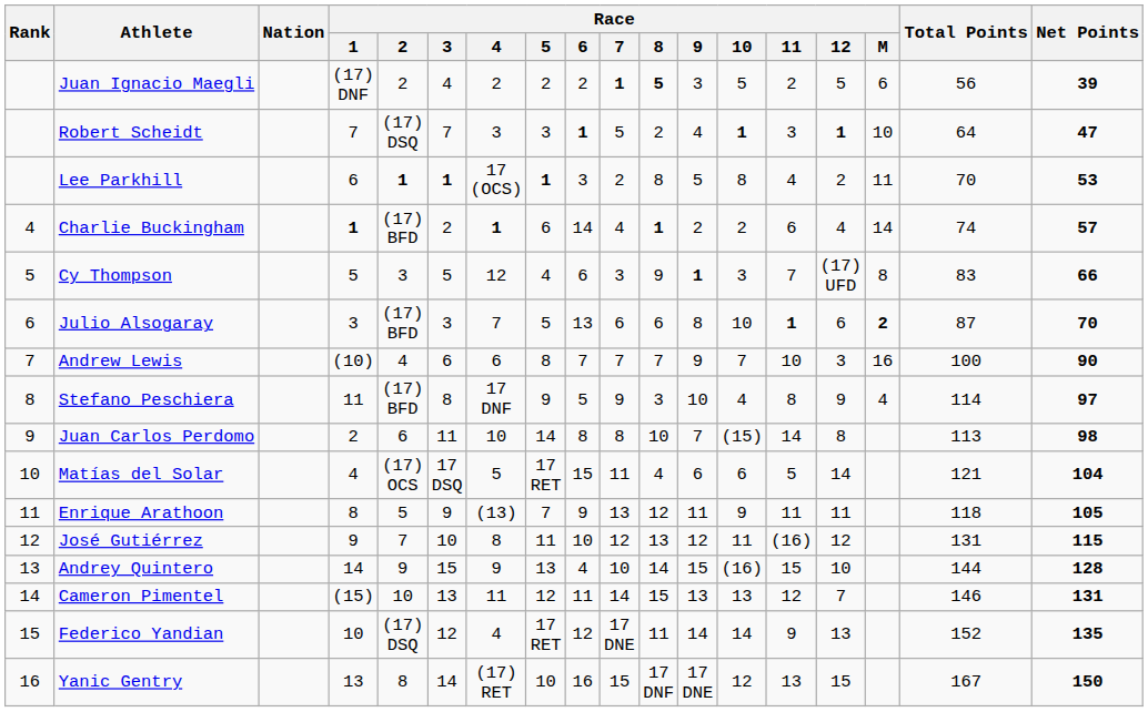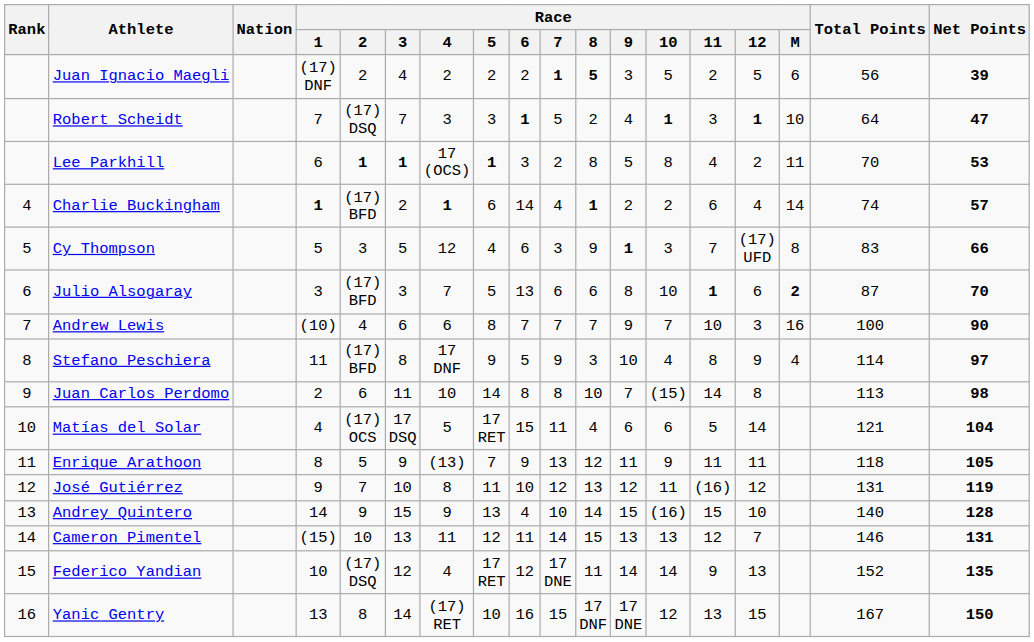 <table class="wikitable" style="text-align:center">
 <tr>
 <th rowspan="2">Rank</th>
 <th rowspan="2">Athlete</th>
 <th rowspan="2">Nation</th>
 <th colspan="13">Race</th>
 <th rowspan="2">Total Points</th>
 <th rowspan="2">Net Points</th>
 </tr>
 <tr>
 <th width=20>1</th>
 <th width=20>2</th>
 <th width=20>3</th>
 <th width=20>4</th>
 <th width=20>5</th>
 <th width=20>6</th>
 <th width=20>7</th>
 <th width=20>8</th>
 <th width=20>9</th>
 <th width=20>10</th>
 <th width=20>11</th>
 <th width=20>12</th>
 <th width=20>M</th>
 </tr>
 <tr>
 <td></td>
 <td align=left><a href='#'>Juan Ignacio Maegli</a></td>
 <td align=left></td>
 <td>(17)<br>DNF</td>
 <td>2</td>
 <td>4</td>
 <td>2</td>
 <td>2</td>
 <td>2</td>
 <td><strong>1</strong></td>
 <td><strong>5</strong></td>
 <td>3</td>
 <td>5</td>
 <td>2</td>
 <td>5</td>
 <td>6</td>
 <td>56</td>
 <td><strong>39</strong></td>
 </tr>
 <tr>
 <td></td>
 <td align=left><a href='#'>Robert Scheidt</a></td>
 <td align=left></td>
 <td>7</td>
 <td>(17)<br>DSQ</td>
 <td>7</td>
 <td>3</td>
 <td>3</td>
 <td><strong>1</strong></td>
 <td>5</td>
 <td>2</td>
 <td>4</td>
 <td><strong>1</strong></td>
 <td>3</td>
 <td><strong>1</strong></td>
 <td>10</td>
 <td>64</td>
 <td><strong>47</strong></td>
 </tr>
 <tr>
 <td></td>
 <td align=left><a href='#'>Lee Parkhill</a></td>
 <td align=left></td>
 <td>6</td>
 <td><strong>1</strong></td>
 <td><strong>1</strong></td>
 <td>17<br>(OCS)</td>
 <td><strong>1</strong></td>
 <td>3</td>
 <td>2</td>
 <td>8</td>
 <td>5</td>
 <td>8</td>
 <td>4</td>
 <td>2</td>
 <td>11</td>
 <td>70</td>
 <td><strong>53</strong></td>
 </tr>
 <tr>
 <td>4</td>
 <td align=left><a href='#'>Charlie Buckingham</a></td>
 <td align=left></td>
 <td><strong>1</strong></td>
 <td>(17) <br>BFD</td>
 <td>2</td>
 <td><strong>1</strong></td>
 <td>6</td>
 <td>14</td>
 <td>4</td>
 <td><strong>1</strong></td>
 <td>2</td>
 <td>2</td>
 <td>6</td>
 <td>4</td>
 <td>14</td>
 <td>74</td>
 <td><strong>57</strong></td>
 </tr>
 <tr>
 <td>5</td>
 <td align=left><a href='#'>Cy Thompson</a></td>
 <td align=left></td>
 <td>5</td>
 <td>3</td>
 <td>5</td>
 <td>12</td>
 <td>4</td>
 <td>6</td>
 <td>3</td>
 <td>9</td>
 <td><strong>1</strong></td>
 <td>3</td>
 <td>7</td>
 <td>(17)<br>UFD</td>
 <td>8</td>
 <td>83</td>
 <td><strong>66</strong></td>
 </tr>
 <tr>
 <td>6</td>
 <td align=left><a href='#'>Julio Alsogaray</a></td>
 <td align=left></td>
 <td>3</td>
 <td>(17)<br>BFD</td>
 <td>3</td>
 <td>7</td>
 <td>5</td>
 <td>13</td>
 <td>6</td>
 <td>6</td>
 <td>8</td>
 <td>10</td>
 <td><strong>1</strong></td>
 <td>6</td>
 <td><strong>2</strong></td>
 <td>87</td>
 <td><strong>70</strong></td>
 </tr>
 <tr>
 <td>7</td>
 <td align=left><a href='#'>Andrew Lewis</a></td>
 <td align=left></td>
 <td>(10)</td>
 <td>4</td>
 <td>6</td>
 <td>6</td>
 <td>8</td>
 <td>7</td>
 <td>7</td>
 <td>7</td>
 <td>9</td>
 <td>7</td>
 <td>10</td>
 <td>3</td>
 <td>16</td>
 <td>100</td>
 <td><strong>90</strong></td>
 </tr>
 <tr>
 <td>8</td>
 <td align=left><a href='#'>Stefano Peschiera</a></td>
 <td align=left></td>
 <td>11</td>
 <td>(17)<br>BFD</td>
 <td>8</td>
 <td>17<br>DNF</td>
 <td>9</td>
 <td>5</td>
 <td>9</td>
 <td>3</td>
 <td>10</td>
 <td>4</td>
 <td>8</td>
 <td>9</td>
 <td>4</td>
 <td>114</td>
 <td><strong>97</strong></td>
 </tr>
 <tr>
 <td>9</td>
 <td align=left><a href='#'>Juan Carlos Perdomo</a></td>
 <td align=left></td>
 <td>2</td>
 <td>6</td>
 <td>11</td>
 <td>10</td>
 <td>14</td>
 <td>8</td>
 <td>8</td>
 <td>10</td>
 <td>7</td>
 <td>(15)</td>
 <td>14</td>
 <td>8</td>
 <td></td>
 <td>113</td>
 <td><strong>98</strong></td>
 </tr>
 <tr>
 <td>10</td>
 <td align=left><a href='#'>Matías del Solar</a></td>
 <td align=left></td>
 <td>4</td>
 <td>(17)<br>OCS</td>
 <td>17<br>DSQ</td>
 <td>5</td>
 <td>17<br>RET</td>
 <td>15</td>
 <td>11</td>
 <td>4</td>
 <td>6</td>
 <td>6</td>
 <td>5</td>
 <td>14</td>
 <td></td>
 <td>121</td>
 <td><strong>104</strong></td>
 </tr>
 <tr>
 <td>11</td>
 <td align=left><a href='#'>Enrique Arathoon</a></td>
 <td align=left></td>
 <td>8</td>
 <td>5</td>
 <td>9</td>
 <td>(13)</td>
 <td>7</td>
 <td>9</td>
 <td>13</td>
 <td>12</td>
 <td>11</td>
 <td>9</td>
 <td>11</td>
 <td>11</td>
 <td></td>
 <td>118</td>
 <td><strong>105</strong></td>
 </tr>
 <tr>
 <td>12</td>
 <td align=left><a href='#'>José Gutiérrez</a></td>
 <td align=left></td>
 <td>9</td>
 <td>7</td>
 <td>10</td>
 <td>8</td>
 <td>11</td>
 <td>10</td>
 <td>12</td>
 <td>13</td>
 <td>12</td>
 <td>11</td>
 <td>(16)</td>
 <td>12</td>
 <td></td>
 <td>131</td>
-<td><strong>115</strong></td>
+<td><strong>119</strong></td>
 </tr>
 <tr>
 <td>13</td>
 <td align=left><a href='#'>Andrey Quintero</a></td>
 <td align=left></td>
 <td>14</td>
 <td>9</td>
 <td>15</td>
 <td>9</td>
 <td>13</td>
 <td>4</td>
 <td>10</td>
 <td>14</td>
 <td>15</td>
 <td>(16)</td>
 <td>15</td>
 <td>10</td>
 <td></td>
-<td>144</td>
+<td>140</td>
 <td><strong>128</strong></td>
 </tr>
 <tr>
 <td>14</td>
 <td align=left><a href='#'>Cameron Pimentel</a></td>
 <td align=left></td>
 <td>(15)</td>
 <td>10</td>
 <td>13</td>
 <td>11</td>
 <td>12</td>
 <td>11</td>
 <td>14</td>
 <td>15</td>
 <td>13</td>
 <td>13</td>
 <td>12</td>
 <td>7</td>
 <td></td>
 <td>146</td>
 <td><strong>131</strong></td>
 </tr>
 <tr>
 <td>15</td>
 <td align=left><a href='#'>Federico Yandian</a></td>
 <td align=left></td>
 <td>10</td>
 <td>(17)<br>DSQ</td>
 <td>12</td>
 <td>4</td>
 <td>17<br>RET</td>
 <td>12</td>
 <td>17<br>DNE</td>
 <td>11</td>
 <td>14</td>
 <td>14</td>
 <td>9</td>
 <td>13</td>
 <td></td>
 <td>152</td>
 <td><strong>135</strong></td>
 </tr>
 <tr>
 <td>16</td>
 <td align=left><a href='#'>Yanic Gentry</a></td>
 <td align=left></td>
 <td>13</td>
 <td>8</td>
 <td>14</td>
 <td>(17)<br>RET</td>
 <td>10</td>
 <td>16</td>
 <td>15</td>
 <td>17<br>DNF</td>
 <td>17<br>DNE</td>
 <td>12</td>
 <td>13</td>
 <td>15</td>
 <td></td>
 <td>167</td>
 <td><strong>150</strong></td>
 </tr>
 </table>
